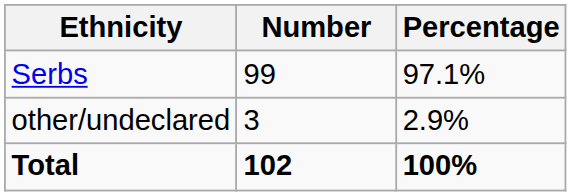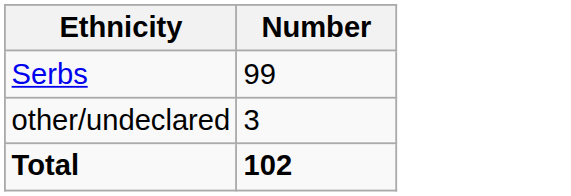 <table class="wikitable">
 <tr>
 <th width="100px">Ethnicity</th>
 <th width="80px">Number</th>
-<th width="80px">Percentage</th>
 </tr>
 <tr>
 <td><a href='#'>Serbs</a></td>
 <td>99</td>
-<td>97.1%</td>
 </tr>
 <tr>
 <td>other/undeclared</td>
 <td>3</td>
-<td>2.9%</td>
 </tr>
 <tr>
 <td><strong>Total</strong></td>
 <td><strong>102</strong></td>
-<td><strong>100%</strong></td>
 </tr>
 </table>
